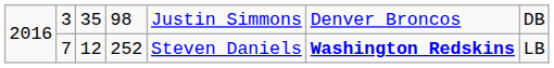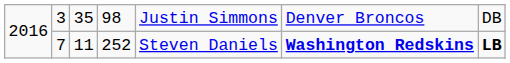 <table class="wikitable sortable">
 <tr>
 <td rowspan="2">2016</td>
 <td>3</td>
 <td>35</td>
 <td>98</td>
 <td><a href='#'>Justin Simmons</a></td>
 <td><a href='#'>Denver Broncos</a></td>
 <td>DB</td>
 </tr>
 <tr>
 <td>7</td>
-<td>12</td>
+<td>11</td>
 <td>252</td>
 <td><a href='#'>Steven Daniels</a></td>
 <td><strong><a href='#'>Washington Redskins</a></strong></td>
-<td>LB</td>
+<td><strong>LB</strong></td>
 </tr>
 </table>
